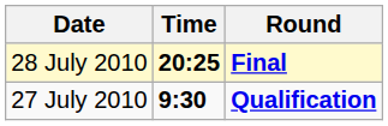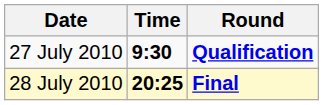 <table class="wikitable">
 <tr>
 <th>Date</th>
 <th>Time</th>
 <th>Round</th>
 </tr>
+<tr>
+<td>27 July 2010</td>
+<td><strong>9:30</strong></td>
+<td><strong><a href='#'>Qualification</a></strong></td>
+</tr>
 <tr style=background:lemonchiffon>
 <td>28 July 2010</td>
 <td><strong>20:25</strong></td>
 <td><strong><a href='#'>Final</a></strong></td>
 </tr>
-<tr>
-<td>27 July 2010</td>
-<td><strong>9:30</strong></td>
-<td><strong><a href='#'>Qualification</a></strong></td>
-</tr>
 </table>
